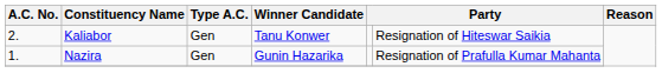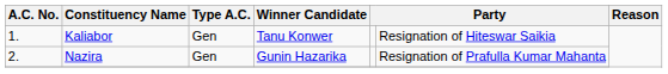 <table class ="wikitable sortable">
 <tr>
 <th>A.C. No.</th>
 <th>Constituency Name</th>
 <th>Type A.C.</th>
 <th>Winner Candidate</th>
 <th colspan="2">Party</th>
 <th>Reason</th>
 </tr>
 <tr>
-<td>2.</td>
+<td>1.</td>
 <td><a href='#'>Kaliabor</a></td>
 <td>Gen</td>
 <td><a href='#'>Tanu Konwer</a></td>
 <td></td>
 <td>Resignation of <a href='#'>Hiteswar Saikia</a></td>
 </tr>
 <tr>
-<td>1.</td>
+<td>2.</td>
 <td><a href='#'>Nazira</a></td>
 <td>Gen</td>
 <td><a href='#'>Gunin Hazarika</a></td>
 <td></td>
 <td>Resignation of <a href='#'>Prafulla Kumar Mahanta</a></td>
 </tr>
 <tr>
 </tr>
 </table>
